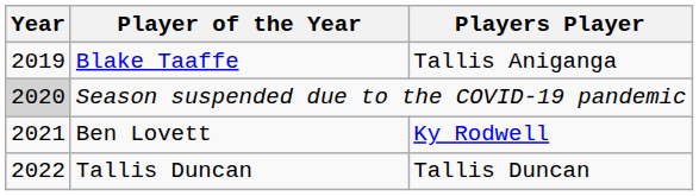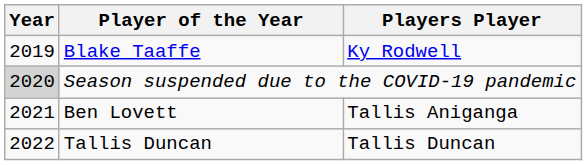 <table class="wikitable">
 <tr>
 <th>Year</th>
 <th>Player of the Year</th>
 <th>Players Player</th>
 </tr>
 <tr>
 <td>2019</td>
 <td><a href='#'>Blake Taaffe</a></td>
-<td>Tallis Aniganga</td>
+<td><a href='#'>Ky Rodwell</a></td>
 </tr>
 <tr>
 <td style="background: lightgrey;">2020</td>
 <td colspan="2"><em>Season suspended due to the COVID-19 pandemic</em></td>
 </tr>
 <tr>
 <td>2021</td>
 <td>Ben Lovett</td>
-<td><a href='#'>Ky Rodwell</a></td>
+<td>Tallis Aniganga</td>
 </tr>
 <tr>
 <td>2022</td>
 <td>Tallis Duncan</td>
 <td>Tallis Duncan</td>
 </tr>
 </table>
